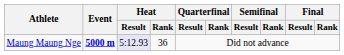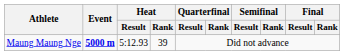 <table class="wikitable" style="font-size:90%">
 <tr>
 <th rowspan="2">Athlete</th>
 <th rowspan="2">Event</th>
 <th colspan="2">Heat</th>
 <th colspan="2">Quarterfinal</th>
 <th colspan="2">Semifinal</th>
 <th colspan="2">Final</th>
 </tr>
 <tr style="font-size:95%">
 <th>Result</th>
 <th>Rank</th>
 <th>Result</th>
 <th>Rank</th>
 <th>Result</th>
 <th>Rank</th>
 <th>Result</th>
 <th>Rank</th>
 </tr>
 <tr align=center>
 <td align=left><a href='#'>Maung Maung Nge</a></td>
 <td align=left><strong><a href='#'>5000 m</a></strong></td>
-<td style="background: lavender;">5:12.93</td>
-<td>36</td>
+<td>5:12.93</td>
+<td>39</td>
 <td align=center colspan="6">Did not advance</td>
 </tr>
 </table>
